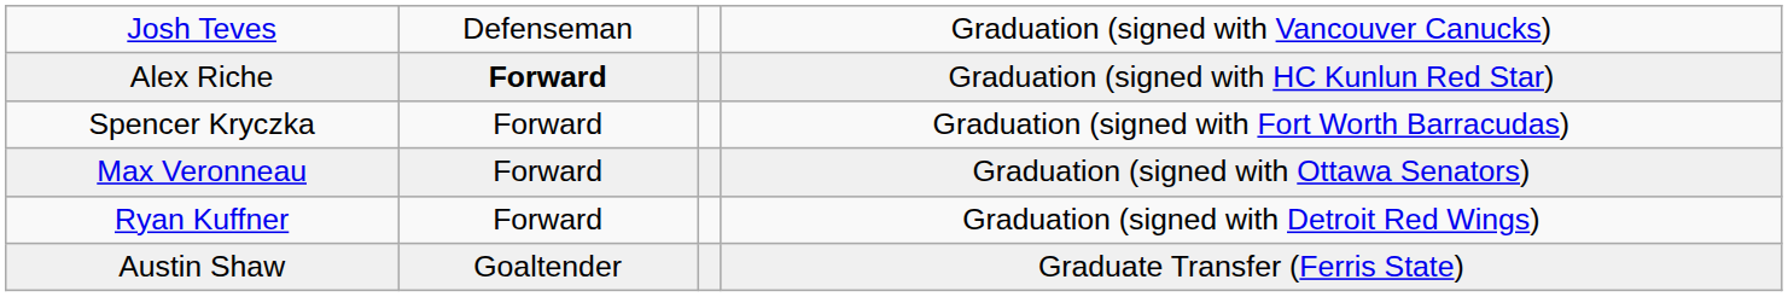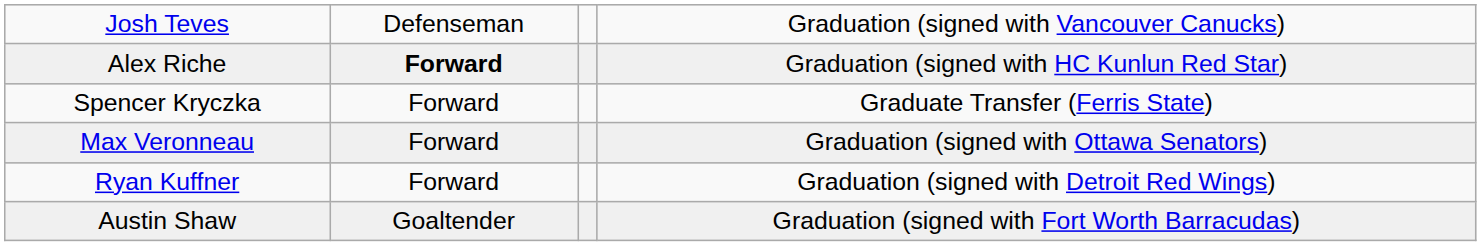 <table class="wikitable" width="60%">
 <tr align="center" bgcolor="">
 <td><a href='#'>Josh Teves</a></td>
 <td>Defenseman</td>
 <td></td>
 <td>Graduation (signed with <a href='#'>Vancouver Canucks</a>)</td>
 </tr>
 <tr align="center" bgcolor="f0f0f0">
 <td>Alex Riche</td>
 <td><strong>Forward</strong></td>
 <td></td>
 <td>Graduation (signed with <a href='#'>HC Kunlun Red Star</a>)</td>
 </tr>
 <tr align="center" bgcolor="">
 <td>Spencer Kryczka</td>
 <td>Forward</td>
 <td></td>
-<td>Graduation (signed with <a href='#'>Fort Worth Barracudas</a>)</td>
+<td>Graduate Transfer (<a href='#'>Ferris State</a>)</td>
 </tr>
 <tr align="center" bgcolor="f0f0f0">
 <td><a href='#'>Max Veronneau</a></td>
 <td>Forward</td>
 <td></td>
 <td>Graduation (signed with <a href='#'>Ottawa Senators</a>)</td>
 </tr>
 <tr align="center" bgcolor="">
 <td><a href='#'>Ryan Kuffner</a></td>
 <td>Forward</td>
 <td></td>
 <td>Graduation (signed with <a href='#'>Detroit Red Wings</a>)</td>
 </tr>
 <tr align="center" bgcolor="f0f0f0">
 <td>Austin Shaw</td>
 <td>Goaltender</td>
 <td></td>
-<td>Graduate Transfer (<a href='#'>Ferris State</a>)</td>
+<td>Graduation (signed with <a href='#'>Fort Worth Barracudas</a>)</td>
 </tr>
 </table>
